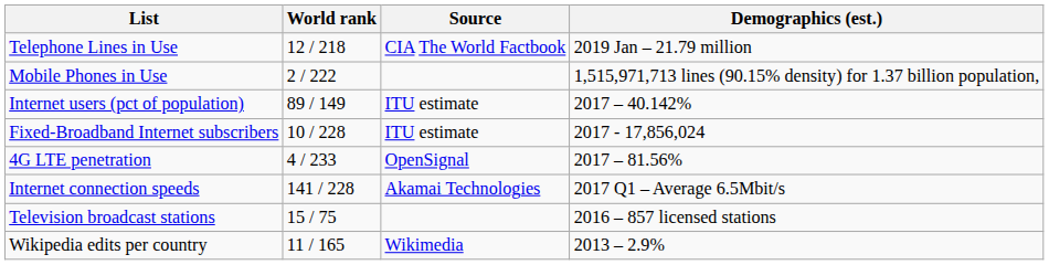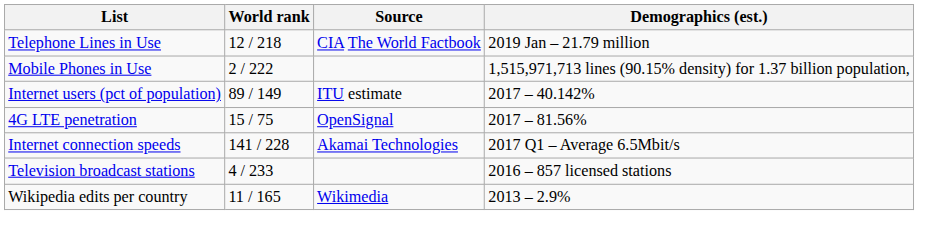 <table class="wikitable sortable">
 <tr>
 <th>List</th>
 <th>World rank</th>
 <th>Source</th>
 <th>Demographics (est.)</th>
 </tr>
 <tr>
 <td><a href='#'>Telephone Lines in Use</a></td>
 <td>12 / 218</td>
 <td><a href='#'>CIA</a> <a href='#'>The World Factbook</a></td>
 <td>2019 Jan – 21.79 million</td>
 </tr>
 <tr>
 <td><a href='#'>Mobile Phones in Use</a></td>
 <td>2 / 222</td>
 <td></td>
 <td>1,515,971,713 lines (90.15% density) for 1.37 billion population, </td>
 </tr>
 <tr>
 <td><a href='#'>Internet users (pct of population)</a></td>
 <td>89 / 149</td>
 <td><a href='#'>ITU</a> estimate</td>
 <td>2017 – 40.142%</td>
 </tr>
 <tr>
-<td><a href='#'>Fixed-Broadband Internet subscribers</a></td>
-<td>10 / 228</td>
-<td><a href='#'>ITU</a> estimate</td>
-<td>2017 - 17,856,024</td>
-</tr>
-<tr>
 <td><a href='#'>4G LTE penetration</a></td>
-<td>4 / 233</td>
+<td>15 / 75</td>
 <td><a href='#'>OpenSignal</a></td>
 <td>2017 – 81.56%</td>
 </tr>
 <tr>
 <td><a href='#'>Internet connection speeds</a></td>
 <td>141 / 228</td>
 <td><a href='#'>Akamai Technologies</a></td>
 <td>2017 Q1 – Average 6.5Mbit/s</td>
 </tr>
 <tr>
 <td><a href='#'>Television broadcast stations</a></td>
-<td>15 / 75</td>
+<td>4 / 233</td>
 <td></td>
 <td>2016 – 857 licensed stations</td>
 </tr>
 <tr>
 <td>Wikipedia edits per country</td>
 <td>11 / 165</td>
 <td><a href='#'>Wikimedia</a></td>
 <td>2013 – 2.9% </td>
 </tr>
 </table>
